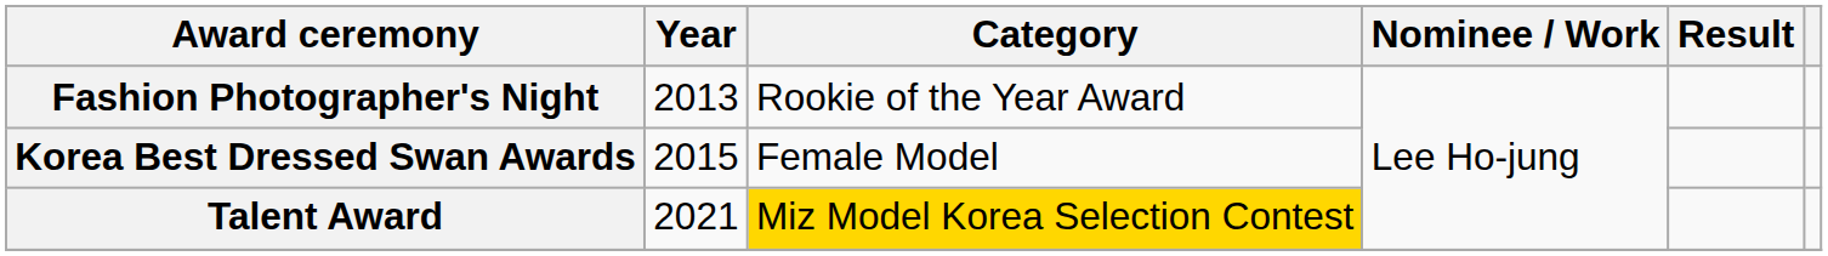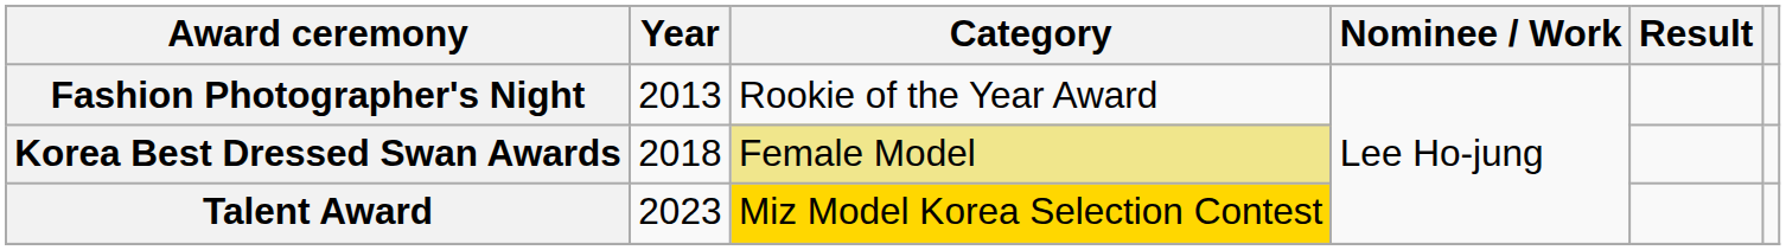 <table class="wikitable plainrowheaders sortable">
 <tr>
 <th scope="col">Award ceremony</th>
 <th scope="col">Year</th>
 <th scope="col">Category</th>
 <th scope="col">Nominee / Work</th>
 <th scope="col">Result</th>
 <th scope="col" class="unsortable"></th>
 </tr>
 <tr>
 <th scope="row">Fashion Photographer's Night</th>
 <td style="text-align:center">2013</td>
 <td>Rookie of the Year Award</td>
 <td rowspan="3">Lee Ho-jung</td>
 <td></td>
 <td style="text-align:center"></td>
 </tr>
 <tr>
 <th scope="row">Korea Best Dressed Swan Awards</th>
-<td style="text-align:center" rowspan="1">2015</td>
-<td>Female Model</td>
+<td style="text-align:center" rowspan="1">2018</td>
+<td style="background: khaki;">Female Model</td>
 <td></td>
 <td style="text-align:center"></td>
 </tr>
 <tr>
 <th scope="row">Talent Award</th>
-<td style="text-align:center">2021</td>
+<td style="text-align:center">2023</td>
 <td style="background: gold;">Miz Model Korea Selection Contest</td>
 <td></td>
 <td style="text-align:center"></td>
 </tr>
 <tr>
 </tr>
 </table>
